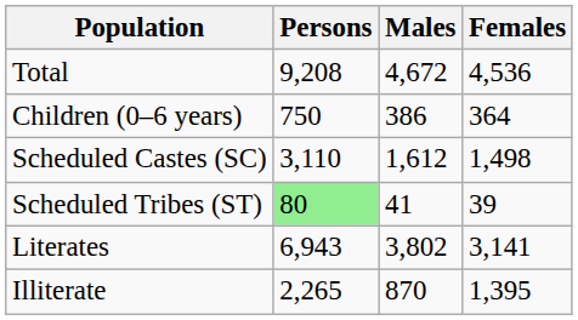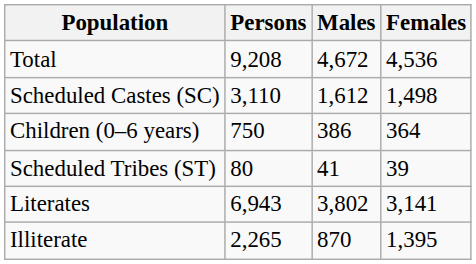 <table class="wikitable">
 <tr>
 <th>Population</th>
 <th>Persons</th>
 <th>Males</th>
 <th>Females</th>
 </tr>
 <tr>
 <td>Total</td>
 <td>9,208</td>
 <td>4,672</td>
 <td>4,536</td>
 </tr>
 <tr>
+<td>Scheduled Castes (SC)</td>
+<td>3,110</td>
+<td>1,612</td>
+<td>1,498</td>
+</tr>
+<tr>
 <td>Children (0–6 years)</td>
 <td>750</td>
 <td>386</td>
 <td>364</td>
 </tr>
 <tr>
-<td>Scheduled Castes (SC)</td>
-<td>3,110</td>
-<td>1,612</td>
-<td>1,498</td>
-</tr>
-<tr>
 <td>Scheduled Tribes (ST)</td>
-<td style="background: lightgreen;">80</td>
+<td>80</td>
 <td>41</td>
 <td>39</td>
 </tr>
 <tr>
 <td>Literates</td>
 <td>6,943</td>
 <td>3,802</td>
 <td>3,141</td>
 </tr>
 <tr>
 <td>Illiterate</td>
 <td>2,265</td>
 <td>870</td>
 <td>1,395</td>
 </tr>
 </table>
